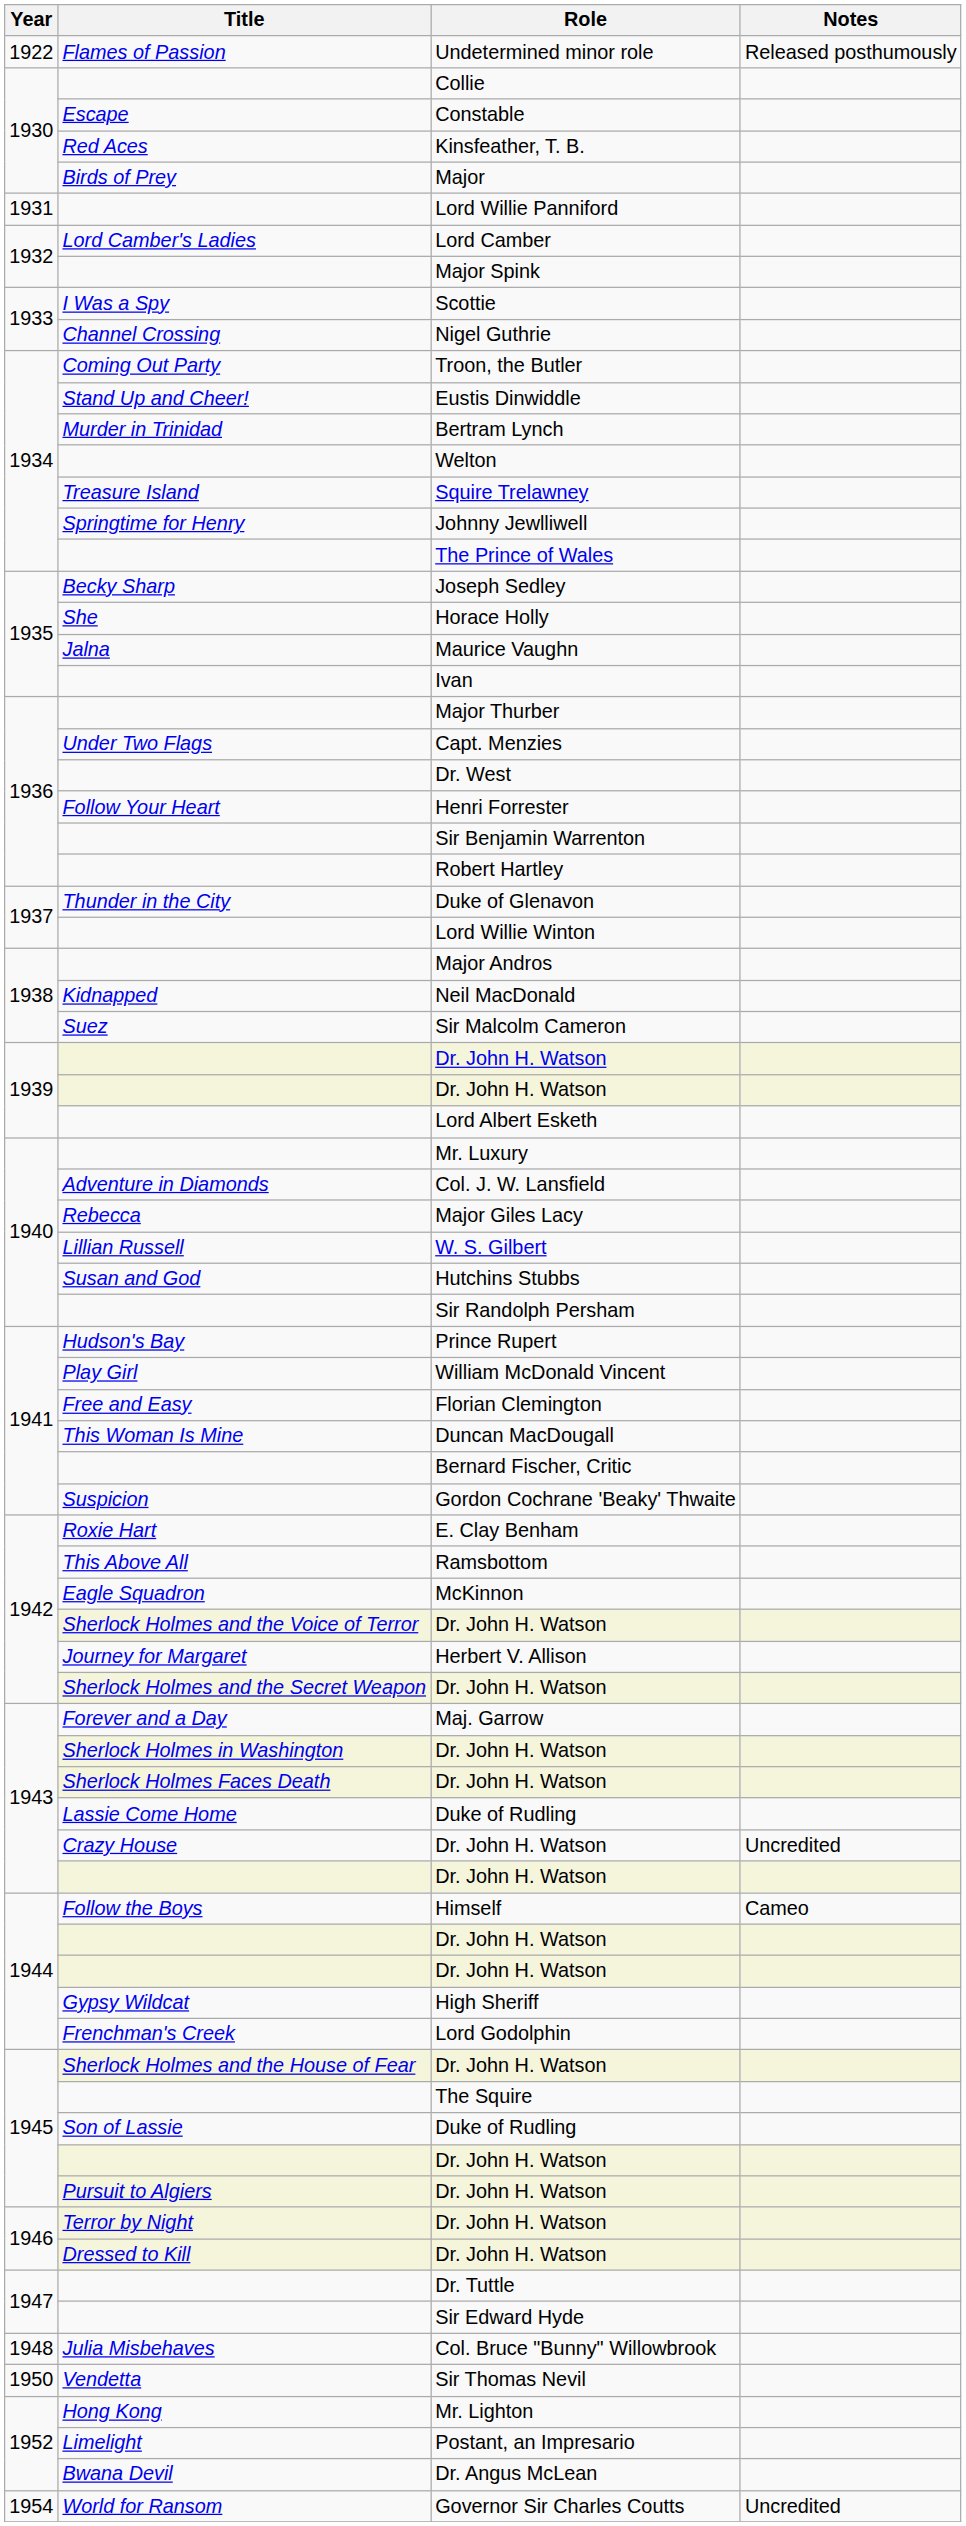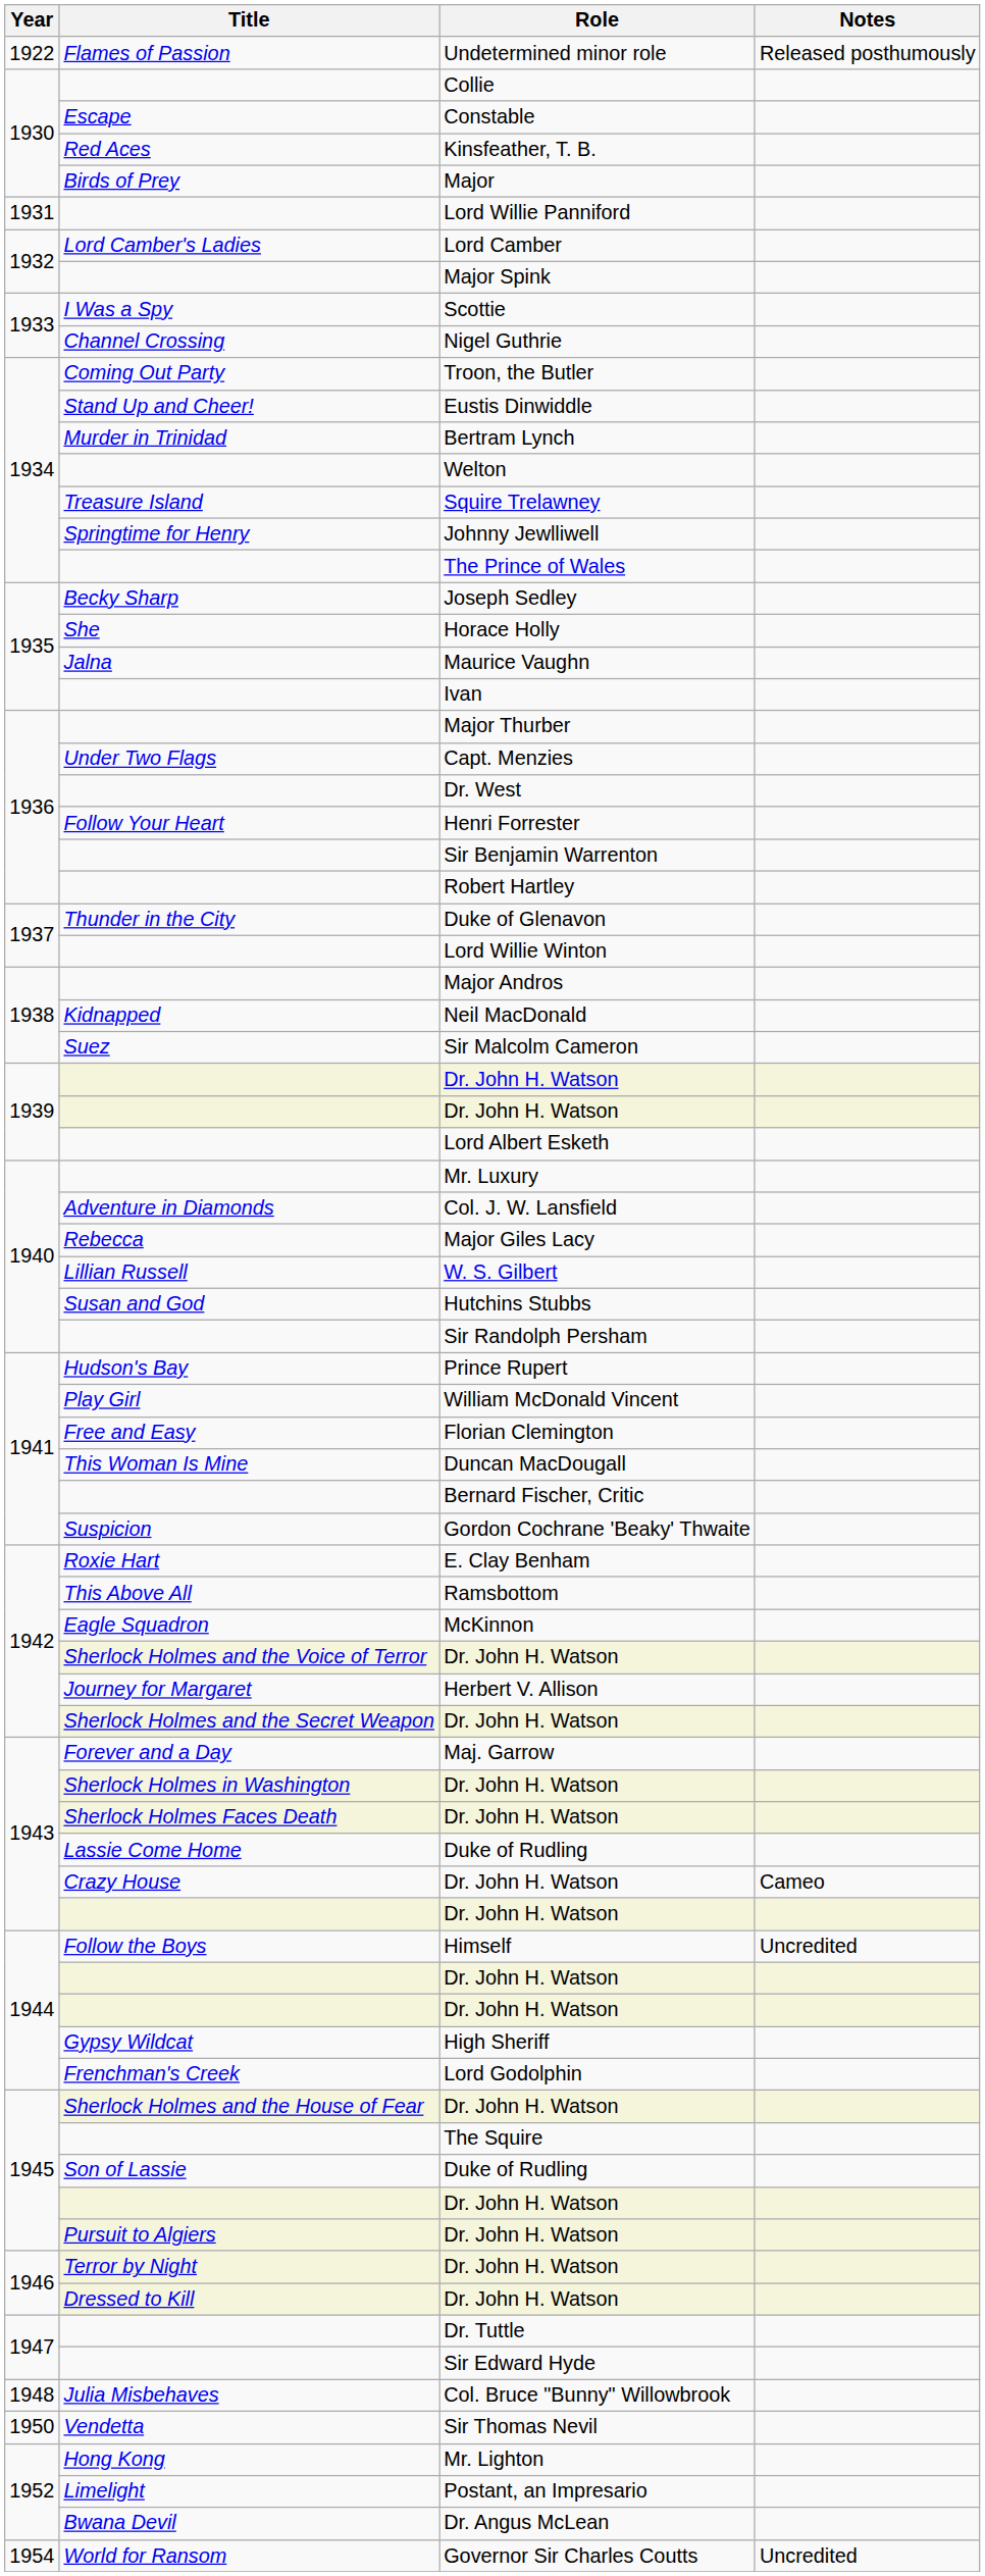 <table class="wikitable plainrowheaders sortable">
 <tr>
 <th scope="col">Year</th>
 <th scope="col">Title</th>
 <th scope="col">Role</th>
 <th scope="col" class="unsortable">Notes</th>
 </tr>
 <tr>
 <td>1922</td>
 <td><em><a href='#'>Flames of Passion</a></em></td>
 <td>Undetermined minor role</td>
 <td>Released posthumously</td>
 </tr>
 <tr>
 <td rowspan=4>1930</td>
 <td></td>
 <td>Collie</td>
 <td></td>
 </tr>
 <tr>
 <td><em><a href='#'>Escape</a></em></td>
 <td>Constable</td>
 <td></td>
 </tr>
 <tr>
 <td><em><a href='#'>Red Aces</a></em></td>
 <td>Kinsfeather, T. B.</td>
 <td></td>
 </tr>
 <tr>
 <td><em><a href='#'>Birds of Prey</a></em></td>
 <td>Major</td>
 <td></td>
 </tr>
 <tr>
 <td>1931</td>
 <td></td>
 <td>Lord Willie Panniford</td>
 <td></td>
 </tr>
 <tr>
 <td rowspan=2>1932</td>
 <td><em><a href='#'>Lord Camber's Ladies</a></em></td>
 <td>Lord Camber</td>
 <td></td>
 </tr>
 <tr>
 <td></td>
 <td>Major Spink</td>
 <td></td>
 </tr>
 <tr>
 <td rowspan=2>1933</td>
 <td><em><a href='#'>I Was a Spy</a></em></td>
 <td>Scottie</td>
 <td></td>
 </tr>
 <tr>
 <td><em><a href='#'>Channel Crossing</a></em></td>
 <td>Nigel Guthrie</td>
 <td></td>
 </tr>
 <tr>
 <td rowspan=7>1934</td>
 <td><em><a href='#'>Coming Out Party</a></em></td>
 <td>Troon, the Butler</td>
 <td></td>
 </tr>
 <tr>
 <td><em><a href='#'>Stand Up and Cheer!</a></em></td>
 <td>Eustis Dinwiddle</td>
 <td></td>
 </tr>
 <tr>
 <td><em><a href='#'>Murder in Trinidad</a></em></td>
 <td>Bertram Lynch</td>
 <td></td>
 </tr>
 <tr>
 <td></td>
 <td>Welton</td>
 <td></td>
 </tr>
 <tr>
 <td><em><a href='#'>Treasure Island</a></em></td>
 <td><a href='#'>Squire Trelawney</a></td>
 <td></td>
 </tr>
 <tr>
 <td><em><a href='#'>Springtime for Henry</a></em></td>
 <td>Johnny Jewlliwell</td>
 <td></td>
 </tr>
 <tr>
 <td></td>
 <td><a href='#'>The Prince of Wales</a></td>
 <td></td>
 </tr>
 <tr>
 <td rowspan=4>1935</td>
 <td><em><a href='#'>Becky Sharp</a></em></td>
 <td>Joseph Sedley</td>
 <td></td>
 </tr>
 <tr>
 <td><em><a href='#'>She</a></em></td>
 <td>Horace Holly</td>
 <td></td>
 </tr>
 <tr>
 <td><em><a href='#'>Jalna</a></em></td>
 <td>Maurice Vaughn</td>
 <td></td>
 </tr>
 <tr>
 <td></td>
 <td>Ivan</td>
 <td></td>
 </tr>
 <tr>
 <td rowspan=6>1936</td>
 <td></td>
 <td>Major Thurber</td>
 <td></td>
 </tr>
 <tr>
 <td><em><a href='#'>Under Two Flags</a></em></td>
 <td>Capt. Menzies</td>
 <td></td>
 </tr>
 <tr>
 <td></td>
 <td>Dr. West</td>
 <td></td>
 </tr>
 <tr>
 <td><em><a href='#'>Follow Your Heart</a></em></td>
 <td>Henri Forrester</td>
 <td></td>
 </tr>
 <tr>
 <td></td>
 <td>Sir Benjamin Warrenton</td>
 <td></td>
 </tr>
 <tr>
 <td></td>
 <td>Robert Hartley</td>
 <td></td>
 </tr>
 <tr>
 <td rowspan=2>1937</td>
 <td><em><a href='#'>Thunder in the City</a></em></td>
 <td>Duke of Glenavon</td>
 <td></td>
 </tr>
 <tr>
 <td></td>
 <td>Lord Willie Winton</td>
 <td></td>
 </tr>
 <tr>
 <td rowspan=3>1938</td>
 <td></td>
 <td>Major Andros</td>
 <td></td>
 </tr>
 <tr>
 <td><em><a href='#'>Kidnapped</a></em></td>
 <td>Neil MacDonald</td>
 <td></td>
 </tr>
 <tr>
 <td><em><a href='#'>Suez</a></em></td>
 <td>Sir Malcolm Cameron</td>
 <td></td>
 </tr>
 <tr>
 <td rowspan=3>1939</td>
 <td bgcolor=#F5F5DC></td>
 <td bgcolor=#F5F5DC><a href='#'>Dr. John H. Watson</a></td>
 <td bgcolor=#F5F5DC></td>
 </tr>
 <tr bgcolor=#F5F5DC>
 <td></td>
 <td>Dr. John H. Watson</td>
 <td></td>
 </tr>
 <tr>
 <td></td>
 <td>Lord Albert Esketh</td>
 <td></td>
 </tr>
 <tr>
 <td rowspan=6>1940</td>
 <td></td>
 <td>Mr. Luxury</td>
 <td></td>
 </tr>
 <tr>
 <td><em><a href='#'>Adventure in Diamonds</a></em></td>
 <td>Col. J. W. Lansfield</td>
 <td></td>
 </tr>
 <tr>
 <td><em><a href='#'>Rebecca</a></em></td>
 <td>Major Giles Lacy</td>
 <td></td>
 </tr>
 <tr>
 <td><em><a href='#'>Lillian Russell</a></em></td>
 <td><a href='#'>W. S. Gilbert</a></td>
 <td></td>
 </tr>
 <tr>
 <td><em><a href='#'>Susan and God</a></em></td>
 <td>Hutchins Stubbs</td>
 <td></td>
 </tr>
 <tr>
 <td><em></em></td>
 <td>Sir Randolph Persham</td>
 <td></td>
 </tr>
 <tr>
 <td rowspan=6>1941</td>
 <td><em><a href='#'>Hudson's Bay</a></em></td>
 <td>Prince Rupert</td>
 <td></td>
 </tr>
 <tr>
 <td><em><a href='#'>Play Girl</a></em></td>
 <td>William McDonald Vincent</td>
 <td></td>
 </tr>
 <tr>
 <td><em><a href='#'>Free and Easy</a></em></td>
 <td>Florian Clemington</td>
 <td></td>
 </tr>
 <tr>
 <td><em><a href='#'>This Woman Is Mine</a></em></td>
 <td>Duncan MacDougall</td>
 <td></td>
 </tr>
 <tr>
 <td></td>
 <td>Bernard Fischer, Critic</td>
 <td></td>
 </tr>
 <tr>
 <td><em><a href='#'>Suspicion</a></em></td>
 <td>Gordon Cochrane 'Beaky' Thwaite</td>
 <td></td>
 </tr>
 <tr>
 <td rowspan=6>1942</td>
 <td><em><a href='#'>Roxie Hart</a></em></td>
 <td>E. Clay Benham</td>
 <td></td>
 </tr>
 <tr>
 <td><em><a href='#'>This Above All</a></em></td>
 <td>Ramsbottom</td>
 <td></td>
 </tr>
 <tr>
 <td><em><a href='#'>Eagle Squadron</a></em></td>
 <td>McKinnon</td>
 <td></td>
 </tr>
 <tr bgcolor=#F5F5DC>
 <td><em><a href='#'>Sherlock Holmes and the Voice of Terror</a></em></td>
 <td>Dr. John H. Watson</td>
 <td></td>
 </tr>
 <tr>
 <td><em><a href='#'>Journey for Margaret</a></em></td>
 <td>Herbert V. Allison</td>
 <td></td>
 </tr>
 <tr bgcolor=#F5F5DC>
 <td><em><a href='#'>Sherlock Holmes and the Secret Weapon</a></em></td>
 <td>Dr. John H. Watson</td>
 <td></td>
 </tr>
 <tr>
 <td rowspan=6>1943</td>
 <td><em><a href='#'>Forever and a Day</a></em></td>
 <td>Maj. Garrow</td>
 <td></td>
 </tr>
 <tr bgcolor=#F5F5DC>
 <td><em><a href='#'>Sherlock Holmes in Washington</a></em></td>
 <td>Dr. John H. Watson</td>
 <td></td>
 </tr>
 <tr bgcolor=#F5F5DC>
 <td><em><a href='#'>Sherlock Holmes Faces Death</a></em></td>
 <td>Dr. John H. Watson</td>
 <td></td>
 </tr>
 <tr>
 <td><em><a href='#'>Lassie Come Home</a></em></td>
 <td>Duke of Rudling</td>
 <td></td>
 </tr>
 <tr>
 <td><em><a href='#'>Crazy House</a></em></td>
 <td>Dr. John H. Watson</td>
-<td>Uncredited</td>
+<td>Cameo</td>
 </tr>
 <tr bgcolor=#F5F5DC>
 <td></td>
 <td>Dr. John H. Watson</td>
 <td></td>
 </tr>
 <tr>
 <td rowspan=5>1944</td>
 <td><em><a href='#'>Follow the Boys</a></em></td>
 <td>Himself</td>
-<td>Cameo</td>
+<td>Uncredited</td>
 </tr>
 <tr bgcolor=#F5F5DC>
 <td></td>
 <td>Dr. John H. Watson</td>
 <td></td>
 </tr>
 <tr bgcolor=#F5F5DC>
 <td></td>
 <td>Dr. John H. Watson</td>
 <td></td>
 </tr>
 <tr>
 <td><em><a href='#'>Gypsy Wildcat</a></em></td>
 <td>High Sheriff</td>
 <td></td>
 </tr>
 <tr>
 <td><em><a href='#'>Frenchman's Creek</a></em></td>
 <td>Lord Godolphin</td>
 <td></td>
 </tr>
 <tr>
 <td rowspan=5>1945</td>
 <td bgcolor=#F5F5DC><em><a href='#'>Sherlock Holmes and the House of Fear</a></em></td>
 <td bgcolor=#F5F5DC>Dr. John H. Watson</td>
 <td bgcolor=#F5F5DC></td>
 </tr>
 <tr>
 <td></td>
 <td>The Squire</td>
 <td></td>
 </tr>
 <tr>
 <td><em><a href='#'>Son of Lassie</a></em></td>
 <td>Duke of Rudling</td>
 <td></td>
 </tr>
 <tr bgcolor=#F5F5DC>
 <td></td>
 <td>Dr. John H. Watson</td>
 <td></td>
 </tr>
 <tr bgcolor=#F5F5DC>
 <td><em><a href='#'>Pursuit to Algiers</a></em></td>
 <td>Dr. John H. Watson</td>
 <td></td>
 </tr>
 <tr>
 <td rowspan=2>1946</td>
 <td bgcolor=#F5F5DC><em><a href='#'>Terror by Night</a></em></td>
 <td bgcolor=#F5F5DC>Dr. John H. Watson</td>
 <td bgcolor=#F5F5DC></td>
 </tr>
 <tr bgcolor=#F5F5DC>
 <td><em><a href='#'>Dressed to Kill</a></em></td>
 <td>Dr. John H. Watson</td>
 <td></td>
 </tr>
 <tr>
 <td rowspan=2>1947</td>
 <td></td>
 <td>Dr. Tuttle</td>
 <td></td>
 </tr>
 <tr>
 <td></td>
 <td>Sir Edward Hyde</td>
 <td></td>
 </tr>
 <tr>
 <td>1948</td>
 <td><em><a href='#'>Julia Misbehaves</a></em></td>
 <td>Col. Bruce "Bunny" Willowbrook</td>
 <td></td>
 </tr>
 <tr>
 <td>1950</td>
 <td><em><a href='#'>Vendetta</a></em></td>
 <td>Sir Thomas Nevil</td>
 <td></td>
 </tr>
 <tr>
 <td rowspan=3>1952</td>
 <td><em><a href='#'>Hong Kong</a></em></td>
 <td>Mr. Lighton</td>
 <td></td>
 </tr>
 <tr>
 <td><em><a href='#'>Limelight</a></em></td>
 <td>Postant, an Impresario</td>
 <td></td>
 </tr>
 <tr>
 <td><em><a href='#'>Bwana Devil</a></em></td>
 <td>Dr. Angus McLean</td>
 <td></td>
 </tr>
 <tr>
 <td>1954</td>
 <td><em><a href='#'>World for Ransom</a></em></td>
 <td>Governor Sir Charles Coutts</td>
 <td>Uncredited</td>
 </tr>
 </table>
